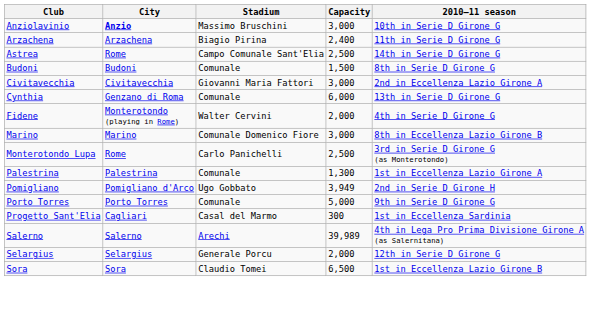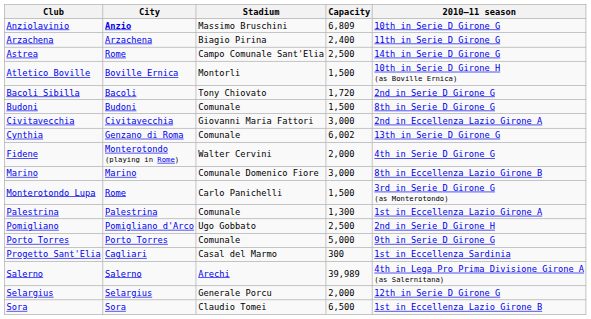 <table class="wikitable sortable">
 <tr>
 <th>Club</th>
 <th>City</th>
 <th>Stadium</th>
 <th>Capacity</th>
 <th>2010–11 season</th>
 </tr>
 <tr>
 <td><a href='#'>Anziolavinio</a></td>
 <td><strong><a href='#'>Anzio</a></strong></td>
 <td>Massimo Bruschini</td>
-<td>3,000</td>
+<td>6,809</td>
 <td><a href='#'>10th in Serie D Girone G</a></td>
 </tr>
 <tr>
 <td><a href='#'>Arzachena</a></td>
 <td><a href='#'>Arzachena</a></td>
 <td>Biagio Pirina</td>
 <td>2,400</td>
 <td><a href='#'>11th in Serie D Girone G</a></td>
 </tr>
 <tr>
 <td><a href='#'>Astrea</a></td>
 <td><a href='#'>Rome</a></td>
 <td>Campo Comunale Sant'Elia</td>
 <td>2,500</td>
 <td><a href='#'>14th in Serie D Girone G</a></td>
+</tr>
+<tr>
+<td><a href='#'>Atletico Boville</a></td>
+<td><a href='#'>Boville Ernica</a></td>
+<td>Montorli</td>
+<td>1,500</td>
+<td><a href='#'>10th in Serie D Girone H</a><br><small>(as Boville Ernica)</small></td>
+</tr>
+<tr>
+<td><a href='#'>Bacoli Sibilla</a></td>
+<td><a href='#'>Bacoli</a></td>
+<td>Tony Chiovato</td>
+<td>1,720</td>
+<td><a href='#'>2nd in Serie D Girone G</a></td>
 </tr>
 <tr>
 <td><a href='#'>Budoni</a></td>
 <td><a href='#'>Budoni</a></td>
 <td>Comunale</td>
 <td>1,500</td>
 <td><a href='#'>8th in Serie D Girone G</a></td>
 </tr>
 <tr>
 <td><a href='#'>Civitavecchia</a></td>
 <td><a href='#'>Civitavecchia</a></td>
 <td>Giovanni Maria Fattori</td>
 <td>3,000</td>
 <td><a href='#'>2nd in Eccellenza Lazio Girone A</a></td>
 </tr>
 <tr>
 <td><a href='#'>Cynthia</a></td>
 <td><a href='#'>Genzano di Roma</a></td>
 <td>Comunale</td>
-<td>6,000</td>
+<td>6,002</td>
 <td><a href='#'>13th in Serie D Girone G</a></td>
 </tr>
 <tr>
 <td><a href='#'>Fidene</a></td>
 <td><a href='#'>Monterotondo</a><br><small>(playing in <a href='#'>Rome</a>)</small></td>
 <td>Walter Cervini</td>
 <td>2,000</td>
 <td><a href='#'>4th in Serie D Girone G</a></td>
 </tr>
 <tr>
 <td><a href='#'>Marino</a></td>
 <td><a href='#'>Marino</a></td>
 <td>Comunale Domenico Fiore</td>
 <td>3,000</td>
 <td><a href='#'>8th in Eccellenza Lazio Girone B</a></td>
 </tr>
 <tr>
 <td><a href='#'>Monterotondo Lupa</a></td>
 <td><a href='#'>Rome</a></td>
 <td>Carlo Panichelli</td>
-<td>2,500</td>
+<td>1,500</td>
 <td><a href='#'>3rd in Serie D Girone G</a> <br><small>(as Monterotondo)</small></td>
 </tr>
 <tr>
 <td><a href='#'>Palestrina</a></td>
 <td><a href='#'>Palestrina</a></td>
 <td>Comunale</td>
 <td>1,300</td>
 <td><a href='#'>1st in Eccellenza Lazio Girone A</a></td>
 </tr>
 <tr>
 <td><a href='#'>Pomigliano</a></td>
 <td><a href='#'>Pomigliano d'Arco</a></td>
 <td>Ugo Gobbato</td>
-<td>3,949</td>
+<td>2,500</td>
 <td><a href='#'>2nd in Serie D Girone H</a></td>
 </tr>
 <tr>
 <td><a href='#'>Porto Torres</a></td>
 <td><a href='#'>Porto Torres</a></td>
 <td>Comunale</td>
 <td>5,000</td>
 <td><a href='#'>9th in Serie D Girone G</a></td>
 </tr>
 <tr>
 <td><a href='#'>Progetto Sant'Elia</a></td>
 <td><a href='#'>Cagliari</a></td>
 <td>Casal del Marmo</td>
 <td>300</td>
 <td><a href='#'>1st in Eccellenza Sardinia</a></td>
 </tr>
 <tr>
 <td><a href='#'>Salerno</a></td>
 <td><a href='#'>Salerno</a></td>
 <td><a href='#'>Arechi</a></td>
 <td>39,989</td>
 <td><a href='#'>4th in Lega Pro Prima Divisione Girone A</a><br><small>(as Salernitana)</small></td>
 </tr>
 <tr>
 <td><a href='#'>Selargius</a></td>
 <td><a href='#'>Selargius</a></td>
 <td>Generale Porcu</td>
 <td>2,000</td>
 <td><a href='#'>12th in Serie D Girone G</a></td>
 </tr>
 <tr>
 <td><a href='#'>Sora</a></td>
 <td><a href='#'>Sora</a></td>
 <td>Claudio Tomei</td>
 <td>6,500</td>
 <td><a href='#'>1st in Eccellenza Lazio Girone B</a></td>
 </tr>
 </table>
